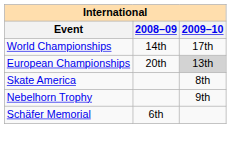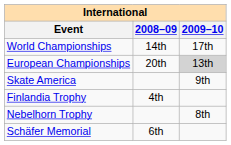 <table class="wikitable" style="text-align:center">
 <tr>
 <th style="background-color: #ffdead; " colspan=3 align=center>International</th>
 </tr>
 <tr>
 <th>Event</th>
 <th><a href='#'>2008–09</a></th>
 <th><a href='#'>2009–10</a></th>
 </tr>
 <tr>
 <td align=left><a href='#'>World Championships</a></td>
 <td>14th</td>
 <td>17th</td>
 </tr>
 <tr>
 <td align=left><a href='#'>European Championships</a></td>
 <td>20th</td>
 <td style="background: lightgrey;">13th</td>
 </tr>
 <tr>
 <td align=left> <a href='#'>Skate America</a></td>
 <td></td>
-<td>8th</td>
+<td>9th</td>
+</tr>
+<tr>
+<td align=left><a href='#'>Finlandia Trophy</a></td>
+<td>4th</td>
+<td></td>
 </tr>
 <tr>
 <td align=left><a href='#'>Nebelhorn Trophy</a></td>
 <td></td>
-<td>9th</td>
+<td>8th</td>
 </tr>
 <tr>
 <td align=left><a href='#'>Schäfer Memorial</a></td>
 <td>6th</td>
 <td></td>
 </tr>
 </table>
